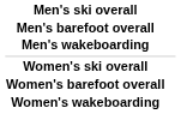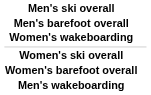 <table>
 <tr>
 <th scope="row">Men's ski overall</th>
 <td></td>
 <td></td>
 <td></td>
 </tr>
 <tr>
 <th scope="row">Men's barefoot overall</th>
 <td></td>
 <td></td>
 <td></td>
 </tr>
 <tr>
-<th scope="row">Men's wakeboarding</th>
+<th scope="row">Women's wakeboarding</th>
 <td></td>
 <td></td>
 <td></td>
 </tr>
 <tr bgcolor=#DDDDDD>
 <td colspan=4></td>
 </tr>
 <tr>
 <th scope="row">Women's ski overall</th>
 <td></td>
 <td></td>
 <td></td>
 </tr>
 <tr>
 <th scope="row">Women's barefoot overall</th>
 <td></td>
 <td></td>
 <td></td>
 </tr>
 <tr>
-<th scope="row">Women's wakeboarding</th>
+<th scope="row">Men's wakeboarding</th>
 <td></td>
 <td></td>
 <td></td>
 </tr>
 </table>
